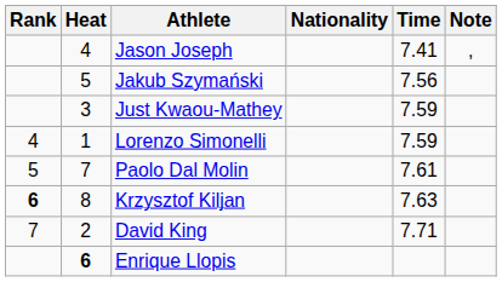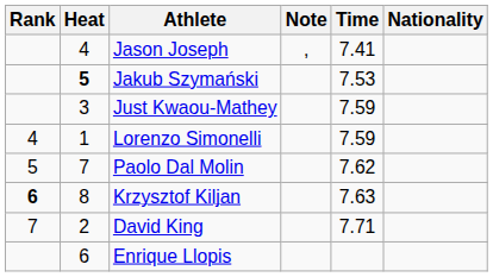 <table class="wikitable sortable" style="text-align:center">
 <tr>
 <th>Rank</th>
 <th>Heat</th>
 <th>Athlete</th>
+<th>Note</th>
+<th>Time</th>
 <th>Nationality</th>
-<th>Time</th>
-<th>Note</th>
 </tr>
 <tr>
 <td></td>
 <td>4</td>
 <td align="left"><a href='#'>Jason Joseph</a></td>
+<td>, </td>
+<td>7.41</td>
 <td align="left"></td>
-<td>7.41</td>
-<td>, </td>
 </tr>
 <tr>
 <td></td>
-<td>5</td>
+<td><strong>5</strong></td>
 <td align="left"><a href='#'>Jakub Szymański</a></td>
+<td></td>
+<td>7.53</td>
 <td align="left"></td>
-<td>7.56</td>
-<td></td>
 </tr>
 <tr>
 <td></td>
 <td>3</td>
 <td align="left"><a href='#'>Just Kwaou-Mathey</a></td>
+<td></td>
+<td>7.59</td>
 <td align="left"></td>
-<td>7.59</td>
-<td></td>
 </tr>
 <tr>
 <td>4</td>
 <td>1</td>
 <td align="left"><a href='#'>Lorenzo Simonelli</a></td>
+<td></td>
+<td>7.59</td>
 <td align="left"></td>
-<td>7.59</td>
-<td></td>
 </tr>
 <tr>
 <td>5</td>
 <td>7</td>
 <td align="left"><a href='#'>Paolo Dal Molin</a></td>
+<td></td>
+<td>7.62</td>
 <td align="left"></td>
-<td>7.61</td>
-<td></td>
 </tr>
 <tr>
 <td><strong>6</strong></td>
 <td>8</td>
 <td align="left"><a href='#'>Krzysztof Kiljan</a></td>
+<td></td>
+<td>7.63</td>
 <td align="left"></td>
-<td>7.63</td>
-<td></td>
 </tr>
 <tr>
 <td>7</td>
 <td>2</td>
 <td align="left"><a href='#'>David King</a></td>
+<td></td>
+<td>7.71</td>
 <td align="left"></td>
-<td>7.71</td>
-<td></td>
 </tr>
 <tr>
 <td></td>
-<td><strong>6</strong></td>
+<td>6</td>
 <td align="left"><a href='#'>Enrique Llopis</a></td>
-<td align="left"></td>
 <td></td>
 <td></td>
+<td align="left"></td>
 </tr>
 </table>
